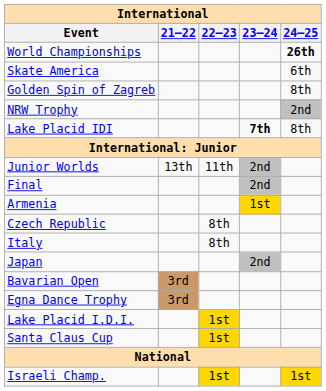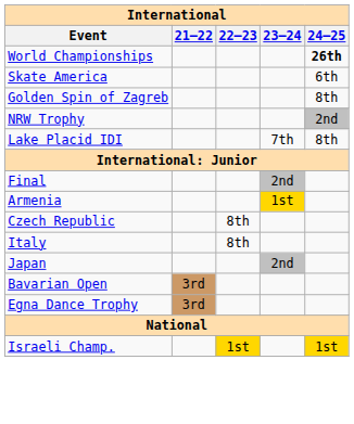 <table class="wikitable" style="text-align:center">
 <tr>
 <th colspan="5" style="background-color: #ffdead; " align="center">International</th>
 </tr>
 <tr>
 <th>Event</th>
 <th><a href='#'>21–22</a></th>
 <th><a href='#'>22–23</a></th>
 <th><a href='#'>23–24</a></th>
 <th><a href='#'>24–25</a></th>
 </tr>
 <tr>
 <td align=left><a href='#'>World Championships</a></td>
 <td></td>
 <td></td>
 <td></td>
 <td><strong>26th</strong></td>
 </tr>
 <tr>
 <td align=left> <a href='#'>Skate America</a></td>
 <td></td>
 <td></td>
 <td></td>
 <td>6th</td>
 </tr>
 <tr>
 <td align=left> <a href='#'>Golden Spin of Zagreb</a></td>
 <td></td>
 <td></td>
 <td></td>
 <td>8th</td>
 </tr>
 <tr>
 <td align=left><a href='#'>NRW Trophy</a></td>
 <td></td>
 <td></td>
 <td></td>
 <td bgcolor=silver>2nd</td>
 </tr>
 <tr>
 <td align=left><a href='#'>Lake Placid IDI</a></td>
 <td></td>
 <td></td>
-<td><strong>7th</strong></td>
+<td>7th</td>
 <td>8th</td>
 </tr>
 <tr>
 <th colspan="5" style="background-color: #ffdead; " align="center">International: Junior </th>
-</tr>
-<tr>
-<td align=left><a href='#'>Junior Worlds</a></td>
-<td>13th</td>
-<td>11th</td>
-<td bgcolor=silver>2nd</td>
-<td></td>
 </tr>
 <tr>
 <td align=left> <a href='#'>Final</a></td>
 <td></td>
 <td></td>
 <td bgcolor=silver>2nd</td>
 <td></td>
 </tr>
 <tr>
 <td align=left> <a href='#'>Armenia</a></td>
 <td></td>
 <td></td>
 <td bgcolor=gold>1st</td>
 <td></td>
 </tr>
 <tr>
 <td align=left> <a href='#'>Czech Republic</a></td>
 <td></td>
 <td>8th</td>
 <td></td>
 <td></td>
 </tr>
 <tr>
 <td align=left> <a href='#'>Italy</a></td>
 <td></td>
 <td>8th</td>
 <td></td>
 <td></td>
 </tr>
 <tr>
 <td align=left> <a href='#'>Japan</a></td>
 <td></td>
 <td></td>
 <td bgcolor=silver>2nd</td>
 <td></td>
 </tr>
 <tr>
 <td align=left><a href='#'>Bavarian Open</a></td>
 <td bgcolor=cc9966>3rd</td>
 <td></td>
 <td></td>
 <td></td>
 </tr>
 <tr>
 <td align=left><a href='#'>Egna Dance Trophy</a></td>
 <td bgcolor=cc9966>3rd</td>
 <td></td>
 <td></td>
 <td></td>
 </tr>
 <tr>
-<td align=left><a href='#'>Lake Placid I.D.I.</a></td>
-<td></td>
-<td bgcolor=gold>1st</td>
-<td></td>
-<td></td>
-</tr>
-<tr>
-<td align=left><a href='#'>Santa Claus Cup</a></td>
-<td></td>
-<td bgcolor=gold>1st</td>
-<td></td>
-<td></td>
-</tr>
-<tr>
 <th colspan="5" style="background-color: #ffdead; " align="center">National</th>
 </tr>
 <tr>
 <td align="left"><a href='#'>Israeli Champ.</a></td>
 <td></td>
 <td bgcolor=gold>1st</td>
 <td></td>
 <td bgcolor=gold>1st</td>
 </tr>
 </table>
